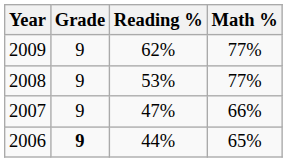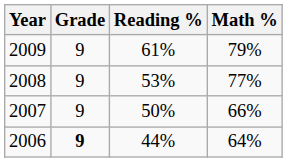 <table class="wikitable sortable" style="text-align: center; font-size: 85%; width: auto; table-layout: fixed;">
 <tr>
 <th>Year</th>
 <th>Grade</th>
 <th>Reading %</th>
 <th>Math %</th>
 </tr>
 <tr>
 <td>2009</td>
 <td>9</td>
-<td>62%</td>
-<td>77%</td>
+<td>61%</td>
+<td>79%</td>
 </tr>
 <tr>
 <td>2008</td>
 <td>9</td>
 <td>53%</td>
 <td>77%</td>
 </tr>
 <tr>
 <td>2007</td>
 <td>9</td>
-<td>47%</td>
+<td>50%</td>
 <td>66%</td>
 </tr>
 <tr>
 <td>2006</td>
 <td><strong>9</strong></td>
 <td>44%</td>
-<td>65%</td>
+<td>64%</td>
 </tr>
 </table>
